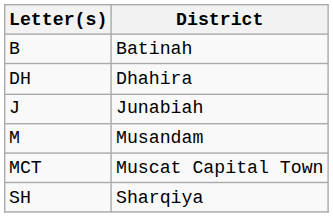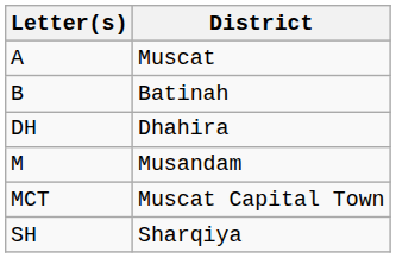 <table class="wikitable">
 <tr>
 <th>Letter(s)</th>
 <th>District</th>
+</tr>
+<tr>
+<td>A</td>
+<td>Muscat</td>
 </tr>
 <tr>
 <td>B</td>
 <td>Batinah</td>
 </tr>
 <tr>
 <td>DH</td>
 <td>Dhahira</td>
-</tr>
-<tr>
-<td>J</td>
-<td>Junabiah</td>
 </tr>
 <tr>
 <td>M</td>
 <td>Musandam</td>
 </tr>
 <tr>
 <td>MCT</td>
 <td>Muscat Capital Town</td>
 </tr>
 <tr>
 <td>SH</td>
 <td>Sharqiya</td>
 </tr>
 </table>
